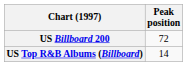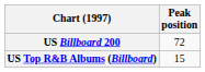 <table class="wikitable sortable plainrowheaders" style="text-align:center">
 <tr>
 <th scope="col">Chart (1997)</th>
 <th scope="col">Peak<br> position</th>
 </tr>
 <tr>
 <th scope="row">US <a href='#'><em>Billboard</em> 200</a></th>
 <td>72</td>
 </tr>
 <tr>
 <th scope="row">US <a href='#'>Top R&B Albums</a> (<em><a href='#'>Billboard</a></em>)</th>
-<td>14</td>
+<td>15</td>
 </tr>
 </table>
